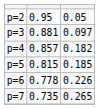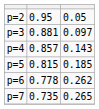 <table class="wikitable">
 <tr>
 <th></th>
 <th></th>
 <th></th>
 </tr>
 <tr>
 <td>p=2</td>
 <td>0.95</td>
 <td>0.05</td>
 </tr>
 <tr>
 <td>p=3</td>
 <td>0.881</td>
 <td>0.097</td>
 </tr>
 <tr>
 <td>p=4</td>
 <td>0.857</td>
-<td>0.182</td>
+<td>0.143</td>
 </tr>
 <tr>
 <td>p=5</td>
 <td>0.815</td>
 <td>0.185</td>
 </tr>
 <tr>
 <td>p=6</td>
 <td>0.778</td>
-<td>0.226</td>
+<td>0.262</td>
 </tr>
 <tr>
 <td>p=7</td>
 <td>0.735</td>
 <td>0.265</td>
 </tr>
 <tr>
 </tr>
 </table>
